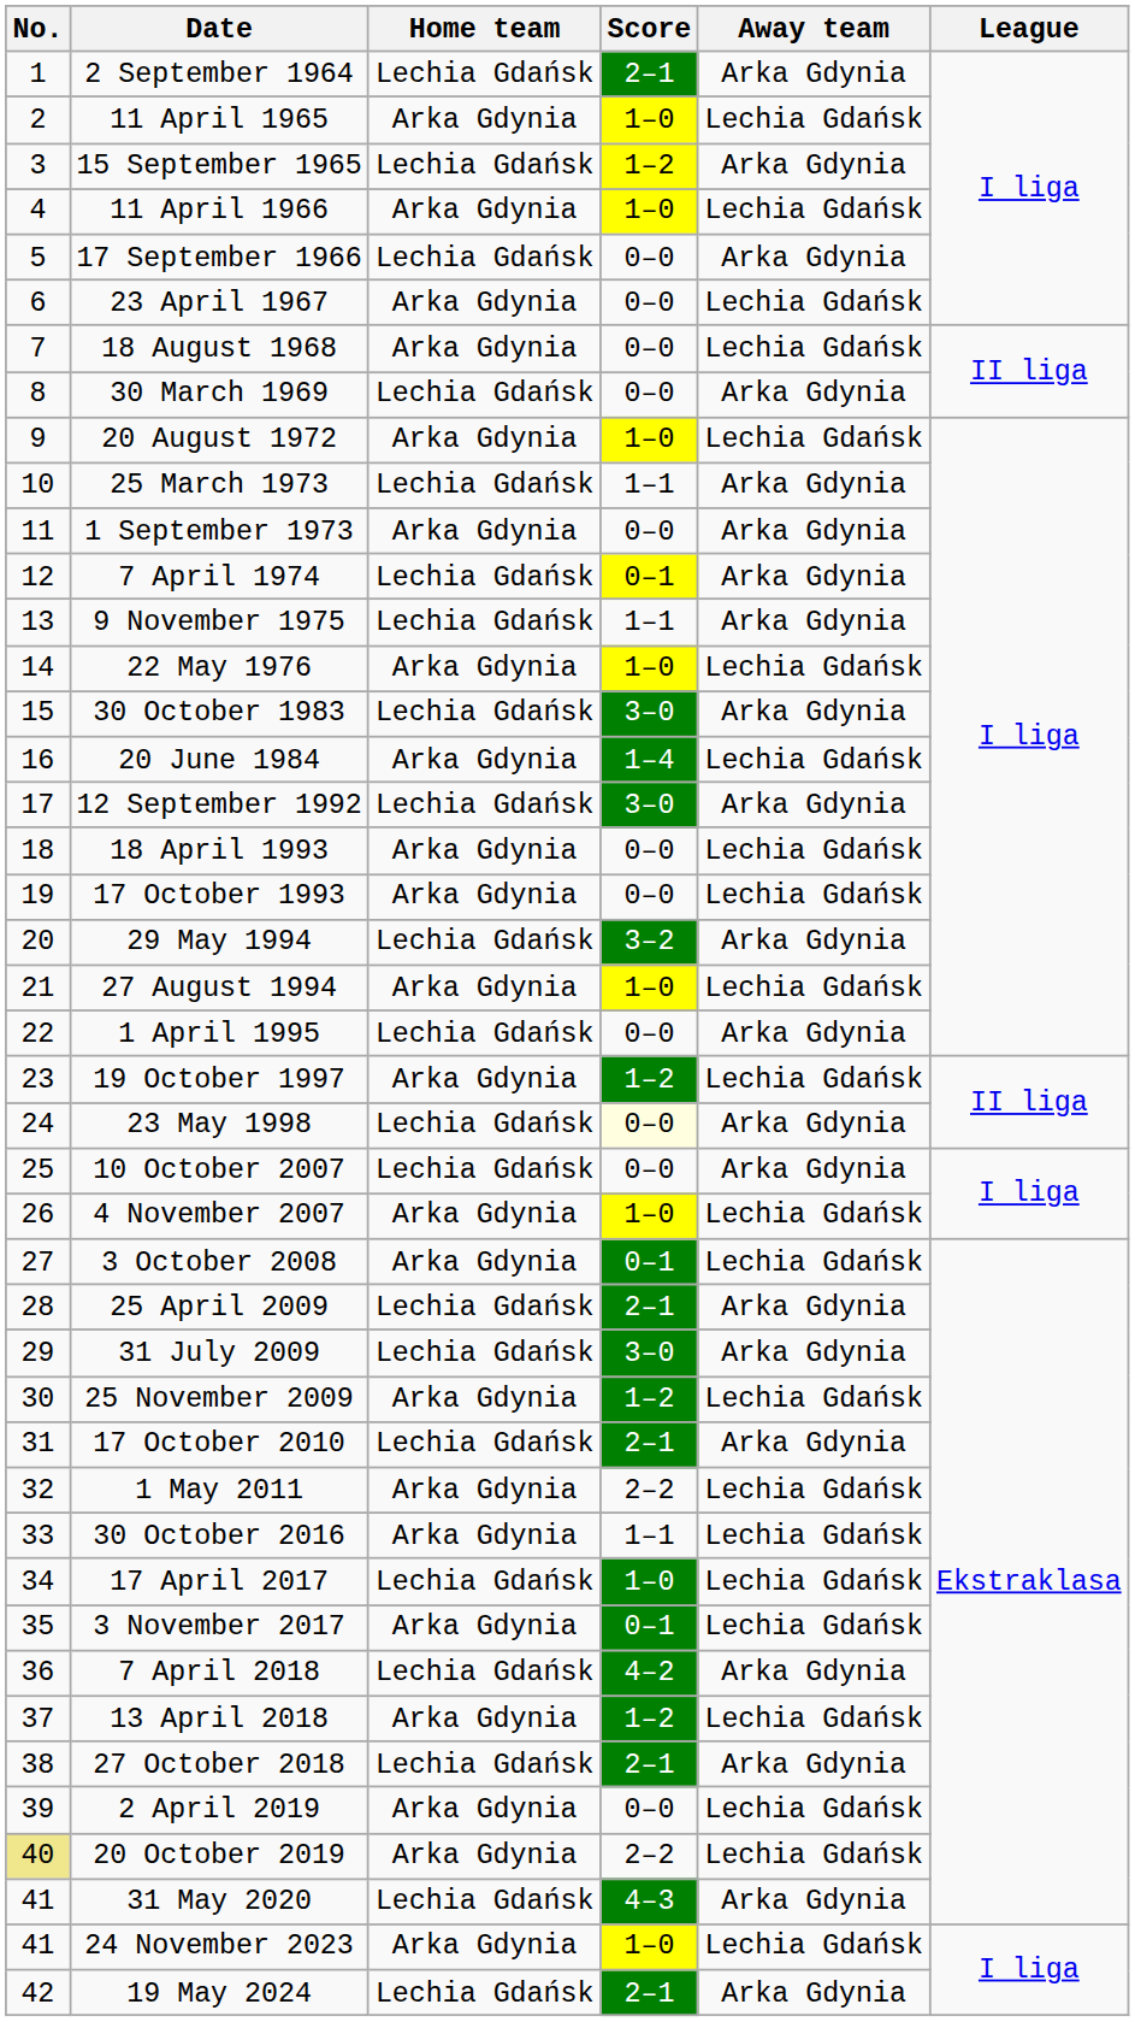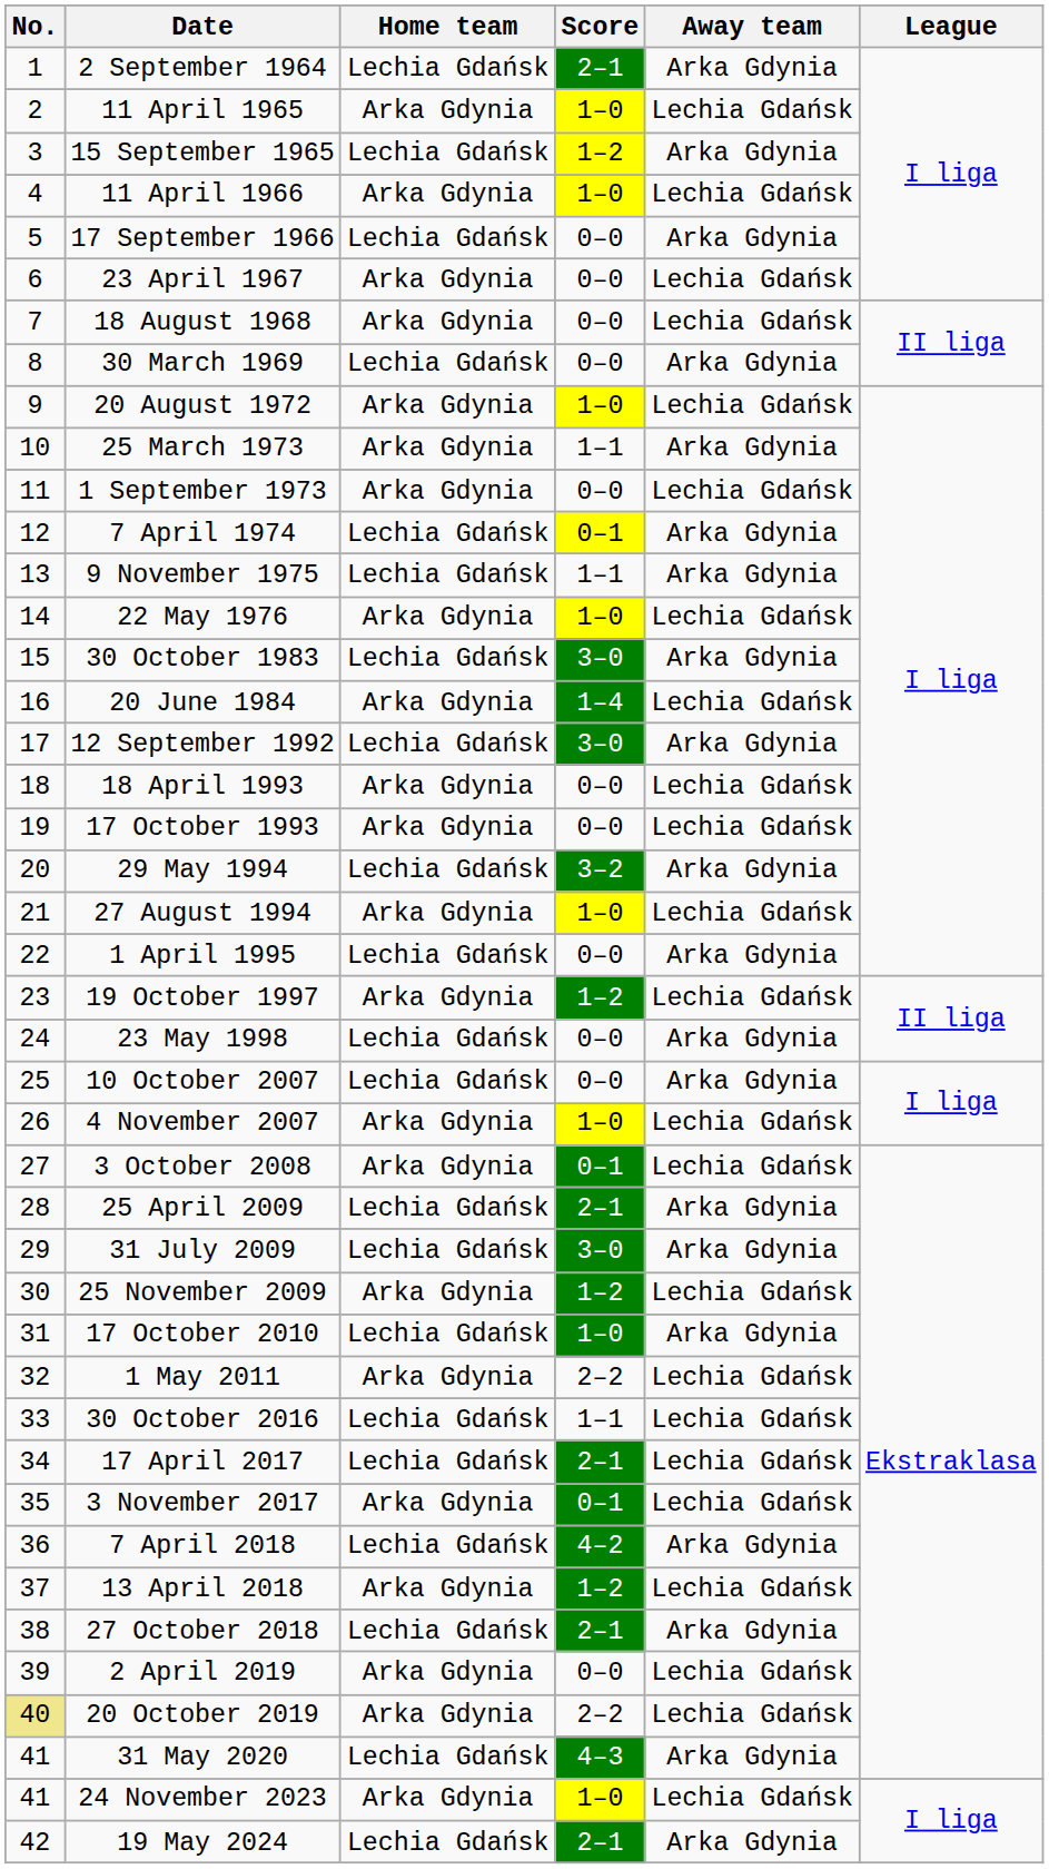 <table class="wikitable" style="text-align: center">
 <tr>
 <th>No.</th>
 <th>Date</th>
 <th>Home team</th>
 <th>Score</th>
 <th>Away team</th>
 <th>League</th>
 </tr>
 <tr>
 <td>1</td>
 <td>2 September 1964</td>
 <td>Lechia Gdańsk</td>
 <td style="background:#008000;color:white">2–1</td>
 <td>Arka Gdynia</td>
 <td Rowspan=6><a href='#'>I liga</a></td>
 </tr>
 <tr>
 <td>2</td>
 <td>11 April 1965</td>
 <td>Arka Gdynia</td>
 <td style="background:#FFFF00">1–0</td>
 <td>Lechia Gdańsk</td>
 </tr>
 <tr>
 <td>3</td>
 <td>15 September 1965</td>
 <td>Lechia Gdańsk</td>
 <td style="background:#FFFF00">1–2</td>
 <td>Arka Gdynia</td>
 </tr>
 <tr>
 <td>4</td>
 <td>11 April 1966</td>
 <td>Arka Gdynia</td>
 <td style="background:#FFFF00">1–0</td>
 <td>Lechia Gdańsk</td>
 </tr>
 <tr>
 <td>5</td>
 <td>17 September 1966</td>
 <td>Lechia Gdańsk</td>
 <td>0–0</td>
 <td>Arka Gdynia</td>
 </tr>
 <tr>
 <td>6</td>
 <td>23 April 1967</td>
 <td>Arka Gdynia</td>
 <td>0–0</td>
 <td>Lechia Gdańsk</td>
 </tr>
 <tr>
 <td>7</td>
 <td>18 August 1968</td>
 <td>Arka Gdynia</td>
 <td>0–0</td>
 <td>Lechia Gdańsk</td>
 <td Rowspan=2><a href='#'>II liga</a></td>
 </tr>
 <tr>
 <td>8</td>
 <td>30 March 1969</td>
 <td>Lechia Gdańsk</td>
 <td>0–0</td>
 <td>Arka Gdynia</td>
 </tr>
 <tr>
 <td>9</td>
 <td>20 August 1972</td>
 <td>Arka Gdynia</td>
 <td style="background:#FFFF00">1–0</td>
 <td>Lechia Gdańsk</td>
 <td Rowspan=14><a href='#'>I liga</a></td>
 </tr>
 <tr>
 <td>10</td>
 <td>25 March 1973</td>
-<td>Lechia Gdańsk</td>
+<td>Arka Gdynia</td>
 <td>1–1</td>
 <td>Arka Gdynia</td>
 </tr>
 <tr>
 <td>11</td>
 <td>1 September 1973</td>
 <td>Arka Gdynia</td>
 <td>0–0</td>
-<td>Arka Gdynia</td>
+<td>Lechia Gdańsk</td>
 </tr>
 <tr>
 <td>12</td>
 <td>7 April 1974</td>
 <td>Lechia Gdańsk</td>
 <td style="background:#FFFF00">0–1</td>
 <td>Arka Gdynia</td>
 </tr>
 <tr>
 <td>13</td>
 <td>9 November 1975</td>
 <td>Lechia Gdańsk</td>
 <td>1–1</td>
 <td>Arka Gdynia</td>
 </tr>
 <tr>
 <td>14</td>
 <td>22 May 1976</td>
 <td>Arka Gdynia</td>
 <td style="background:#FFFF00">1–0</td>
 <td>Lechia Gdańsk</td>
 </tr>
 <tr>
 <td>15</td>
 <td>30 October 1983</td>
 <td>Lechia Gdańsk</td>
 <td style="background:#008000;color:white">3–0</td>
 <td>Arka Gdynia</td>
 </tr>
 <tr>
 <td>16</td>
 <td>20 June 1984</td>
 <td>Arka Gdynia</td>
 <td style="background:#008000;color:white">1–4</td>
 <td>Lechia Gdańsk</td>
 </tr>
 <tr>
 <td>17</td>
 <td>12 September 1992</td>
 <td>Lechia Gdańsk</td>
 <td style="background:#008000;color:white">3–0</td>
 <td>Arka Gdynia</td>
 </tr>
 <tr>
 <td>18</td>
 <td>18 April 1993</td>
 <td>Arka Gdynia</td>
 <td>0–0</td>
 <td>Lechia Gdańsk</td>
 </tr>
 <tr>
 <td>19</td>
 <td>17 October 1993</td>
 <td>Arka Gdynia</td>
 <td>0–0</td>
 <td>Lechia Gdańsk</td>
 </tr>
 <tr>
 <td>20</td>
 <td>29 May 1994</td>
 <td>Lechia Gdańsk</td>
 <td style="background:#008000;color:white">3–2</td>
 <td>Arka Gdynia</td>
 </tr>
 <tr>
 <td>21</td>
 <td>27 August 1994</td>
 <td>Arka Gdynia</td>
 <td style="background:#FFFF00">1–0</td>
 <td>Lechia Gdańsk</td>
 </tr>
 <tr>
 <td>22</td>
 <td>1 April 1995</td>
 <td>Lechia Gdańsk</td>
 <td>0–0</td>
 <td>Arka Gdynia</td>
 </tr>
 <tr>
 <td>23</td>
 <td>19 October 1997</td>
 <td>Arka Gdynia</td>
 <td style="background:#008000;color:white">1–2</td>
 <td>Lechia Gdańsk</td>
 <td Rowspan=2><a href='#'>II liga</a></td>
 </tr>
 <tr>
 <td>24</td>
 <td>23 May 1998</td>
 <td>Lechia Gdańsk</td>
-<td style="background: lightyellow;">0–0</td>
+<td>0–0</td>
 <td>Arka Gdynia</td>
 </tr>
 <tr>
 <td>25</td>
 <td>10 October 2007</td>
 <td>Lechia Gdańsk</td>
 <td>0–0</td>
 <td>Arka Gdynia</td>
 <td Rowspan=2><a href='#'>I liga</a></td>
 </tr>
 <tr>
 <td>26</td>
 <td>4 November 2007</td>
 <td>Arka Gdynia</td>
 <td style="background:#FFFF00">1–0</td>
 <td>Lechia Gdańsk</td>
 </tr>
 <tr>
 <td>27</td>
 <td>3 October 2008</td>
 <td>Arka Gdynia</td>
 <td style="background:#008000;color:white">0–1</td>
 <td>Lechia Gdańsk</td>
 <td Rowspan=15><a href='#'>Ekstraklasa</a></td>
 </tr>
 <tr>
 <td>28</td>
 <td>25 April 2009</td>
 <td>Lechia Gdańsk</td>
 <td style="background:#008000;color:white">2–1</td>
 <td>Arka Gdynia</td>
 </tr>
 <tr>
 <td>29</td>
 <td>31 July 2009</td>
 <td>Lechia Gdańsk</td>
 <td style="background:#008000;color:white">3–0</td>
 <td>Arka Gdynia</td>
 </tr>
 <tr>
 <td>30</td>
 <td>25 November 2009</td>
 <td>Arka Gdynia</td>
 <td style="background:#008000;color:white">1–2</td>
 <td>Lechia Gdańsk</td>
 </tr>
 <tr>
 <td>31</td>
 <td>17 October 2010</td>
 <td>Lechia Gdańsk</td>
-<td style="background:#008000;color:white">2–1</td>
+<td style="background:#008000;color:white">1–0</td>
 <td>Arka Gdynia</td>
 </tr>
 <tr>
 <td>32</td>
 <td>1 May 2011</td>
 <td>Arka Gdynia</td>
 <td>2–2</td>
 <td>Lechia Gdańsk</td>
 </tr>
 <tr>
 <td>33</td>
 <td>30 October 2016</td>
-<td>Arka Gdynia</td>
+<td>Lechia Gdańsk</td>
 <td>1–1</td>
 <td>Lechia Gdańsk</td>
 </tr>
 <tr>
 <td>34</td>
 <td>17 April 2017</td>
 <td>Lechia Gdańsk</td>
-<td style="background:#008000;color:white">1–0</td>
+<td style="background:#008000;color:white">2–1</td>
 <td>Lechia Gdańsk</td>
 </tr>
 <tr>
 <td>35</td>
 <td>3 November 2017</td>
 <td>Arka Gdynia</td>
 <td style="background:#008000;color:white">0–1</td>
 <td>Lechia Gdańsk</td>
 </tr>
 <tr>
 <td>36</td>
 <td>7 April 2018</td>
 <td>Lechia Gdańsk</td>
 <td style="background:#008000;color:white">4–2</td>
 <td>Arka Gdynia</td>
 </tr>
 <tr>
 <td>37</td>
 <td>13 April 2018</td>
 <td>Arka Gdynia</td>
 <td style="background:#008000;color:white">1–2</td>
 <td>Lechia Gdańsk</td>
 </tr>
 <tr>
 <td>38</td>
 <td>27 October 2018</td>
 <td>Lechia Gdańsk</td>
 <td style="background:#008000;color:white">2–1</td>
 <td>Arka Gdynia</td>
 </tr>
 <tr>
 <td>39</td>
 <td>2 April 2019</td>
 <td>Arka Gdynia</td>
 <td>0–0</td>
 <td>Lechia Gdańsk</td>
 </tr>
 <tr>
 <td style="background: khaki;">40</td>
 <td>20 October 2019</td>
 <td>Arka Gdynia</td>
 <td>2–2</td>
 <td>Lechia Gdańsk</td>
 </tr>
 <tr>
 <td>41</td>
 <td>31 May 2020</td>
 <td>Lechia Gdańsk</td>
 <td style="background:#008000;color:white">4–3</td>
 <td>Arka Gdynia</td>
 </tr>
 <tr>
 <td>41</td>
 <td>24 November 2023</td>
 <td>Arka Gdynia</td>
 <td style="background:#FFFF00">1–0</td>
 <td>Lechia Gdańsk</td>
 <td rowspan=2><a href='#'>I liga</a></td>
 </tr>
 <tr>
 <td>42</td>
 <td>19 May 2024</td>
 <td>Lechia Gdańsk</td>
 <td style="background:#008000;color:white">2–1</td>
 <td>Arka Gdynia</td>
 </tr>
 </table>
